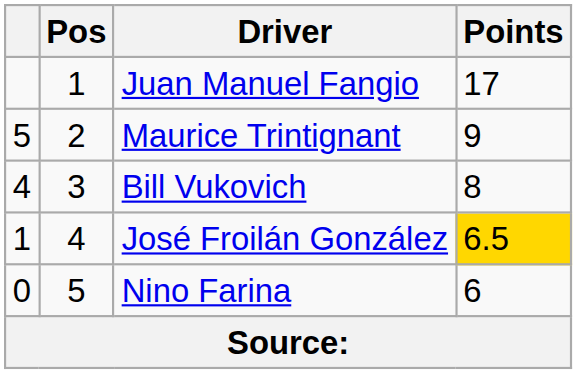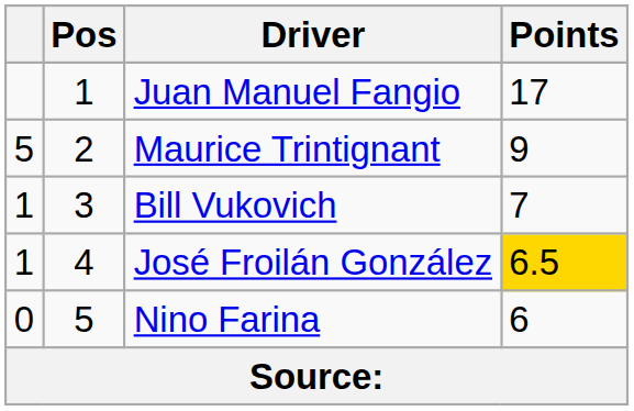 <table class="wikitable" style="font-size: 95%;">
 <tr>
 <th></th>
 <th>Pos</th>
 <th>Driver</th>
 <th>Points</th>
 </tr>
 <tr>
 <td align="left"></td>
 <td align="center">1</td>
 <td> <a href='#'>Juan Manuel Fangio</a></td>
 <td align="left">17</td>
 </tr>
 <tr>
 <td align="left"> 5</td>
 <td align="center">2</td>
 <td> <a href='#'>Maurice Trintignant</a></td>
 <td align="left">9</td>
 </tr>
 <tr>
-<td align="left"> 4</td>
+<td align="left"> 1</td>
 <td align="center">3</td>
 <td> <a href='#'>Bill Vukovich</a></td>
-<td align="left">8</td>
+<td align="left">7</td>
 </tr>
 <tr>
 <td align="left"> 1</td>
 <td align="center">4</td>
 <td> <a href='#'>José Froilán González</a></td>
 <td align="left" style="background: gold;">6.5</td>
 </tr>
 <tr>
 <td align="left"> 0</td>
 <td align="center">5</td>
 <td> <a href='#'>Nino Farina</a></td>
 <td align="left">6</td>
 </tr>
 <tr>
 <th colspan=4>Source: </th>
 </tr>
 </table>
